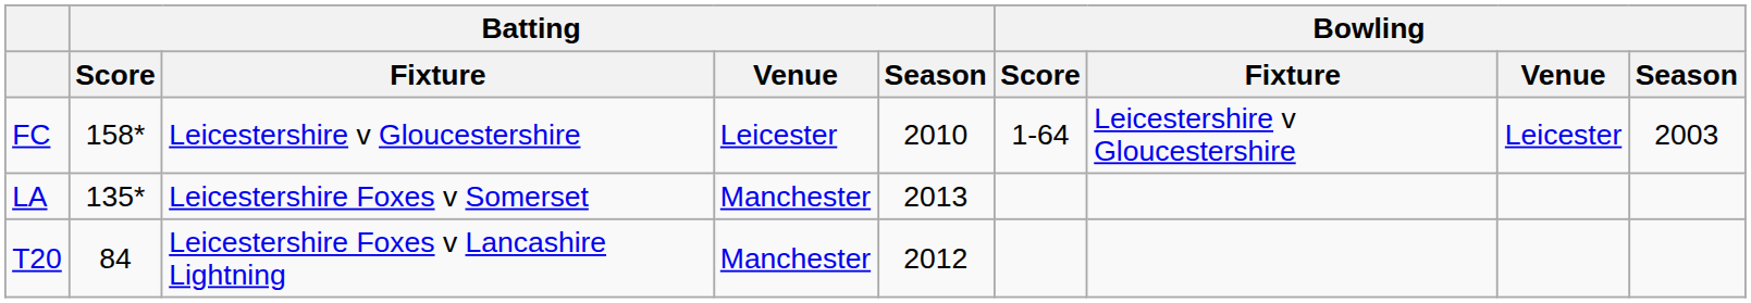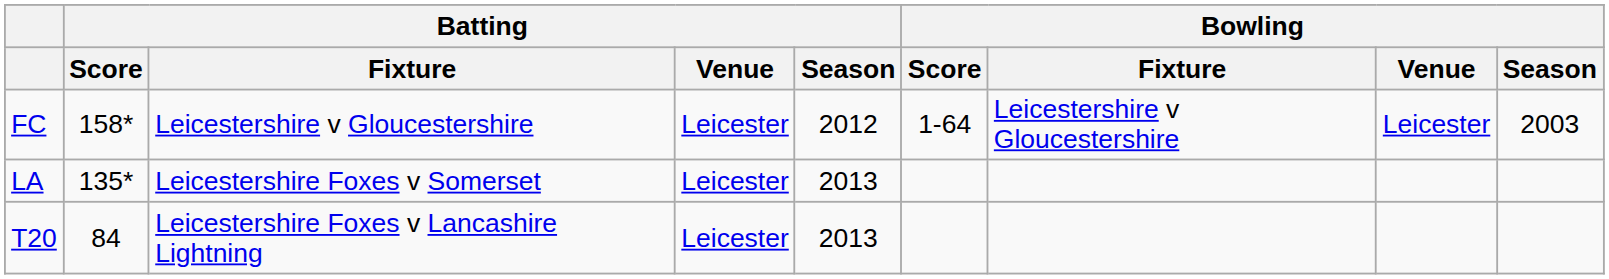 <table class=wikitable style="font-size:90%">
 <tr>
 <th rowspan="1"></th>
 <th colspan="4" rowspan="1">Batting</th>
 <th colspan="4" rowspan="1">Bowling</th>
 </tr>
 <tr>
 <th></th>
 <th>Score</th>
 <th>Fixture</th>
 <th>Venue</th>
 <th>Season</th>
 <th>Score</th>
 <th>Fixture</th>
 <th>Venue</th>
 <th>Season</th>
 </tr>
 <tr>
 <td><a href='#'>FC</a></td>
 <td align="center">158*</td>
 <td><a href='#'>Leicestershire</a> v <a href='#'>Gloucestershire</a></td>
 <td><a href='#'>Leicester</a></td>
-<td align="center">2010</td>
+<td align="center">2012</td>
 <td align="center">1-64</td>
 <td><a href='#'>Leicestershire</a> v <a href='#'>Gloucestershire</a></td>
 <td><a href='#'>Leicester</a></td>
 <td align="center">2003</td>
 </tr>
 <tr>
 <td><a href='#'>LA</a></td>
 <td align="center">135*</td>
 <td><a href='#'>Leicestershire Foxes</a> v <a href='#'>Somerset</a></td>
-<td><a href='#'>Manchester</a></td>
+<td><a href='#'>Leicester</a></td>
 <td align="center">2013</td>
 <td align="center"></td>
 <td></td>
 <td></td>
 <td align="center"></td>
 </tr>
 <tr>
 <td><a href='#'>T20</a></td>
 <td align="center">84</td>
 <td><a href='#'>Leicestershire Foxes</a> v <a href='#'>Lancashire Lightning</a></td>
-<td><a href='#'>Manchester</a></td>
-<td align="center">2012</td>
+<td><a href='#'>Leicester</a></td>
+<td align="center">2013</td>
 <td align="center"></td>
 <td></td>
 <td></td>
 <td align="center"></td>
 </tr>
 </table>
